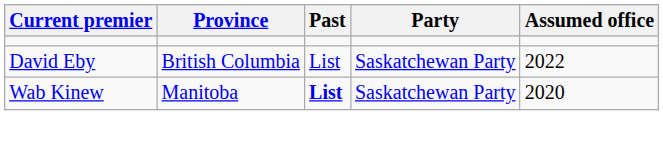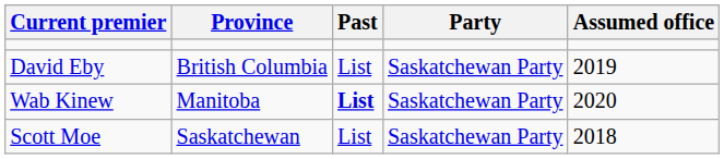 <table class="wikitable" style="border-collapse:collapse">
 <tr style="background:#ccc;">
 <th><a href='#'>Current premier</a></th>
 <th><a href='#'>Province</a></th>
 <th>Past</th>
 <th>Party</th>
 <th>Assumed office</th>
 </tr>
 <tr>
 <td></td>
 <td></td>
 <td></td>
 <td></td>
 <td></td>
 </tr>
 <tr>
 <td><a href='#'>David Eby</a></td>
 <td><a href='#'>British Columbia</a></td>
 <td><a href='#'>List</a></td>
 <td><a href='#'>Saskatchewan Party</a></td>
-<td>2022</td>
+<td>2019</td>
 </tr>
 <tr>
 <td><a href='#'>Wab Kinew</a></td>
 <td><a href='#'>Manitoba</a></td>
 <td><strong><a href='#'>List</a></strong></td>
 <td><a href='#'>Saskatchewan Party</a></td>
 <td>2020</td>
 </tr>
+<tr>
+<td><a href='#'>Scott Moe</a></td>
+<td><a href='#'>Saskatchewan</a></td>
+<td><a href='#'>List</a></td>
+<td><a href='#'>Saskatchewan Party</a></td>
+<td>2018</td>
+</tr>
 </table>
